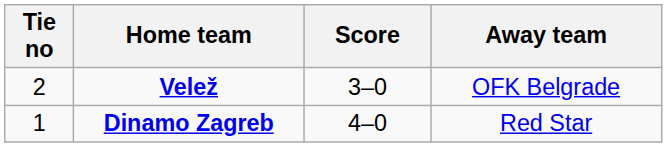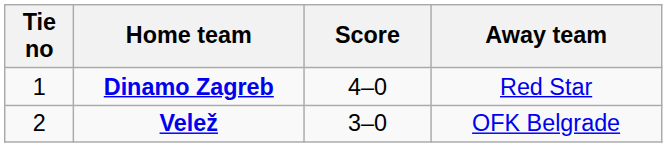 <table class="wikitable" style="text-align: center">
 <tr>
 <th width=40>Tie no</th>
 <th width=150>Home team</th>
 <th width=80>Score</th>
 <th width=150>Away team</th>
 </tr>
 <tr>
+<td>1</td>
+<td><strong><a href='#'>Dinamo Zagreb</a></strong></td>
+<td>4–0</td>
+<td><a href='#'>Red Star</a></td>
+</tr>
+<tr>
 <td>2</td>
 <td><strong><a href='#'>Velež</a></strong></td>
 <td>3–0</td>
 <td><a href='#'>OFK Belgrade</a></td>
 </tr>
-<tr>
-<td>1</td>
-<td><strong><a href='#'>Dinamo Zagreb</a></strong></td>
-<td>4–0</td>
-<td><a href='#'>Red Star</a></td>
-</tr>
 </table>
